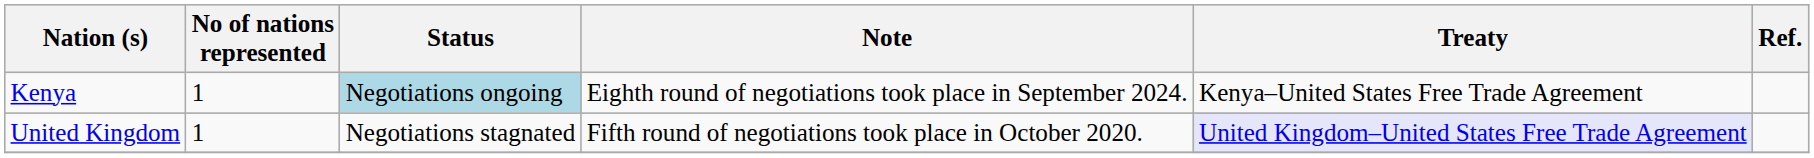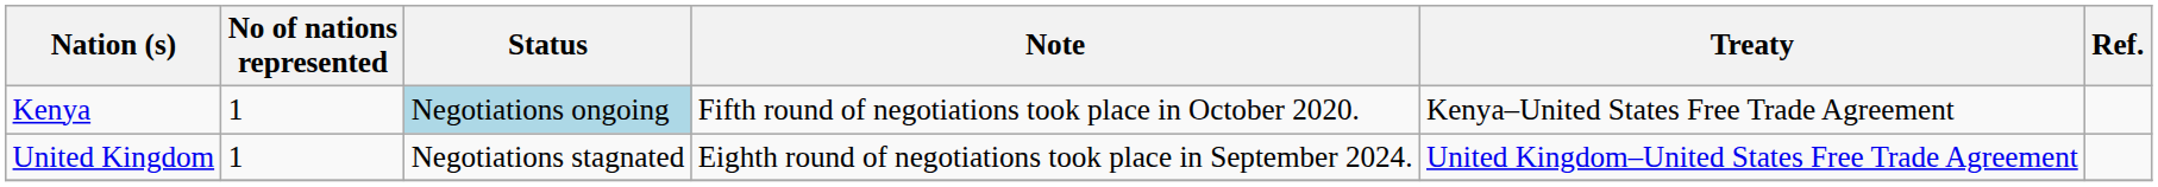 <table class="wikitable sortable">
 <tr>
 <th>Nation (s)</th>
 <th>No of nations <br>represented</th>
 <th>Status</th>
 <th>Note</th>
 <th>Treaty</th>
 <th>Ref.</th>
 </tr>
 <tr>
 <td> <a href='#'>Kenya</a></td>
 <td>1</td>
 <td style="background: lightblue;">Negotiations ongoing</td>
-<td>Eighth round of negotiations took place in September 2024.</td>
+<td>Fifth round of negotiations took place in October 2020.</td>
 <td>Kenya–United States Free Trade Agreement</td>
 <td></td>
 </tr>
 <tr>
 <td> <a href='#'>United Kingdom</a></td>
 <td>1</td>
 <td>Negotiations stagnated</td>
-<td>Fifth round of negotiations took place in October 2020.</td>
-<td style="background: lavender;"><a href='#'>United Kingdom–United States Free Trade Agreement</a></td>
+<td>Eighth round of negotiations took place in September 2024.</td>
+<td><a href='#'>United Kingdom–United States Free Trade Agreement</a></td>
 <td></td>
 </tr>
 <tr>
 </tr>
 </table>
